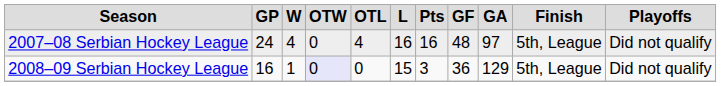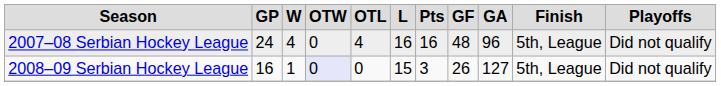 <table class="wikitable">
 <tr style="font-weight:bold; background-color:#dddddd;" align="center" |>
 <td>Season</td>
 <td>GP</td>
 <td>W</td>
 <td>OTW</td>
 <td>OTL</td>
 <td>L</td>
 <td>Pts</td>
 <td>GF</td>
 <td>GA</td>
 <td>Finish</td>
 <td>Playoffs</td>
 </tr>
 <tr bgcolor="#eeeeee">
 <td><a href='#'>2007–08 Serbian Hockey League</a></td>
 <td>24</td>
 <td>4</td>
 <td>0</td>
 <td>4</td>
 <td>16</td>
 <td>16</td>
 <td>48</td>
-<td>97</td>
+<td>96</td>
 <td>5th, League</td>
 <td align="left">Did not qualify</td>
 </tr>
 <tr>
 <td><a href='#'>2008–09 Serbian Hockey League</a></td>
 <td>16</td>
 <td>1</td>
 <td style="background: lavender;">0</td>
 <td>0</td>
 <td>15</td>
 <td>3</td>
-<td>36</td>
-<td>129</td>
+<td>26</td>
+<td>127</td>
 <td>5th, League</td>
 <td align="left">Did not qualify</td>
 </tr>
 <tr>
 </tr>
 </table>
